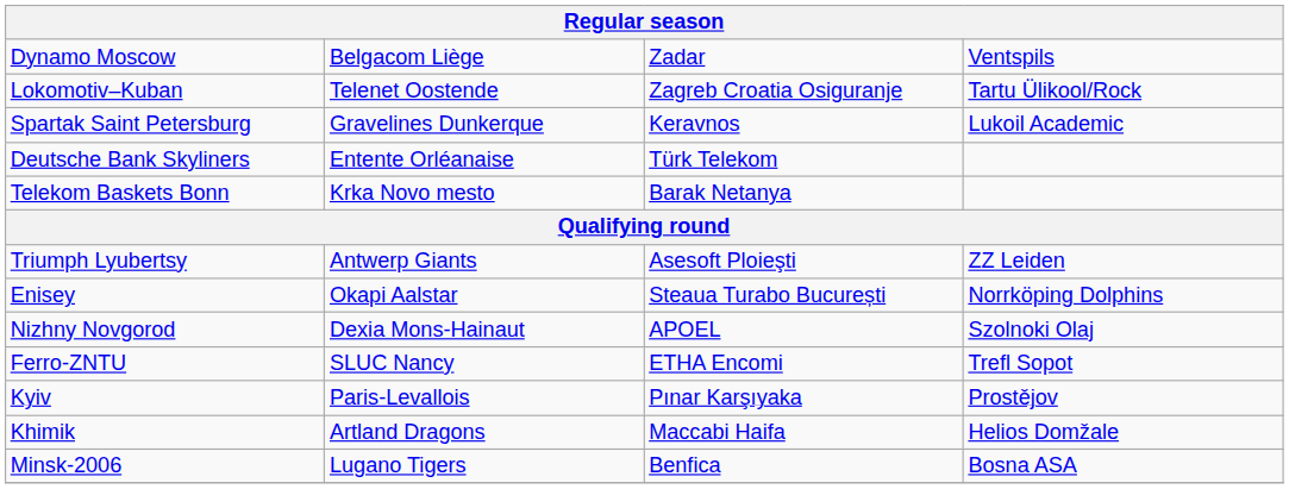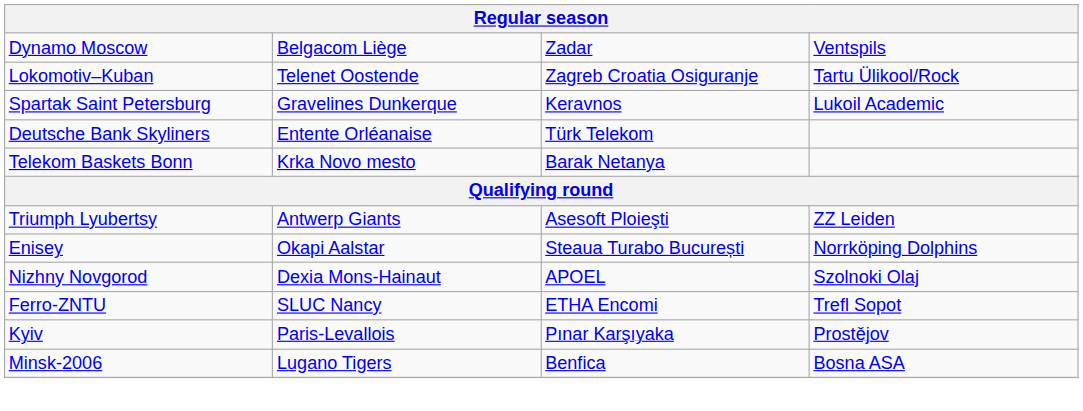 <table class="wikitable" style="white-space: nowrap;">
 <tr>
 <th colspan=4><a href='#'>Regular season</a></th>
 </tr>
 <tr>
 <td width=230> <a href='#'>Dynamo Moscow</a> </td>
 <td width=230> <a href='#'>Belgacom Liège</a> </td>
 <td width=230> <a href='#'>Zadar</a> </td>
 <td width=230> <a href='#'>Ventspils</a> </td>
 </tr>
 <tr>
 <td width=230> <a href='#'>Lokomotiv–Kuban</a> </td>
 <td width=230> <a href='#'>Telenet Oostende</a> </td>
 <td width=230> <a href='#'>Zagreb Croatia Osiguranje</a> </td>
 <td width=230> <a href='#'>Tartu Ülikool/Rock</a> </td>
 </tr>
 <tr>
 <td width=230> <a href='#'>Spartak Saint Petersburg</a> </td>
 <td width=230> <a href='#'>Gravelines Dunkerque</a> </td>
 <td width=230> <a href='#'>Keravnos</a></td>
 <td width=230> <a href='#'>Lukoil Academic</a> </td>
 </tr>
 <tr>
 <td width=230> <a href='#'>Deutsche Bank Skyliners</a> </td>
 <td width=230> <a href='#'>Entente Orléanaise</a> </td>
 <td width=230> <a href='#'>Türk Telekom</a> </td>
 <td></td>
 </tr>
 <tr>
 <td width=230> <a href='#'>Telekom Baskets Bonn</a> </td>
 <td width=230> <a href='#'>Krka Novo mesto</a> </td>
 <td width=230> <a href='#'>Barak Netanya</a> </td>
 <td></td>
 </tr>
 <tr>
 <th colspan=4><a href='#'>Qualifying round</a></th>
 </tr>
 <tr>
 <td width=230> <a href='#'>Triumph Lyubertsy</a> </td>
 <td width=230> <a href='#'>Antwerp Giants</a> </td>
 <td width=230> <a href='#'>Asesoft Ploieşti</a> </td>
 <td width=230> <a href='#'>ZZ Leiden</a> </td>
 </tr>
 <tr>
 <td width=230> <a href='#'>Enisey</a> </td>
 <td width=230> <a href='#'>Okapi Aalstar</a> </td>
 <td width=230> <a href='#'>Steaua Turabo București</a> </td>
 <td width=230> <a href='#'>Norrköping Dolphins</a> </td>
 </tr>
 <tr>
 <td width=230> <a href='#'>Nizhny Novgorod</a>  </td>
 <td width=230> <a href='#'>Dexia Mons-Hainaut</a> </td>
 <td width=230> <a href='#'>APOEL</a> </td>
 <td width=230> <a href='#'>Szolnoki Olaj</a> </td>
 </tr>
 <tr>
 <td width=230> <a href='#'>Ferro-ZNTU</a> </td>
 <td width=230> <a href='#'>SLUC Nancy</a> </td>
 <td width=230> <a href='#'>ETHA Encomi</a></td>
 <td width=230> <a href='#'>Trefl Sopot</a> </td>
 </tr>
 <tr>
 <td width=230> <a href='#'>Kyiv</a> </td>
 <td width=230> <a href='#'>Paris-Levallois</a> </td>
 <td width=230> <a href='#'>Pınar Karşıyaka</a> </td>
 <td width=230> <a href='#'>Prostějov</a> </td>
 </tr>
 <tr>
-<td width=230> <a href='#'>Khimik</a> </td>
-<td width=230> <a href='#'>Artland Dragons</a> </td>
-<td width=230> <a href='#'>Maccabi Haifa</a> </td>
-<td width=230> <a href='#'>Helios Domžale</a> </td>
-</tr>
-<tr>
 <td width=230> <a href='#'>Minsk-2006</a> </td>
 <td width=230> <a href='#'>Lugano Tigers</a> </td>
 <td width=230> <a href='#'>Benfica</a> </td>
 <td width=230> <a href='#'>Bosna ASA</a></td>
 </tr>
 <tr>
 </tr>
 </table>
